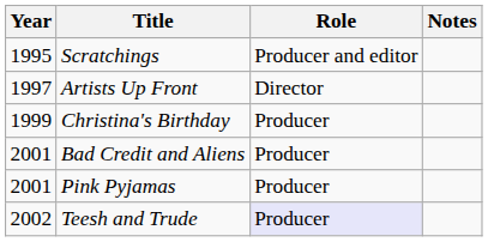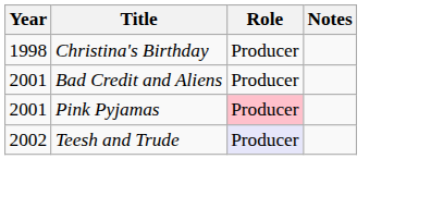 <table class="wikitable">
 <tr>
 <th>Year</th>
 <th>Title</th>
 <th>Role</th>
 <th>Notes</th>
 </tr>
 <tr>
-<td>1995</td>
-<td><em>Scratchings</em></td>
-<td>Producer and editor</td>
-<td></td>
-</tr>
-<tr>
-<td>1997</td>
-<td><em>Artists Up Front</em></td>
-<td>Director</td>
-<td></td>
-</tr>
-<tr>
-<td>1999</td>
+<td>1998</td>
 <td><em>Christina's Birthday</em></td>
 <td>Producer</td>
 <td></td>
 </tr>
 <tr>
 <td>2001</td>
 <td><em>Bad Credit and Aliens</em></td>
 <td>Producer</td>
 <td></td>
 </tr>
 <tr>
 <td>2001</td>
 <td><em>Pink Pyjamas</em></td>
-<td>Producer</td>
+<td style="background: pink;">Producer</td>
 <td></td>
 </tr>
 <tr>
 <td>2002</td>
 <td><em>Teesh and Trude</em></td>
 <td style="background: lavender;">Producer</td>
 <td></td>
 </tr>
 </table>
